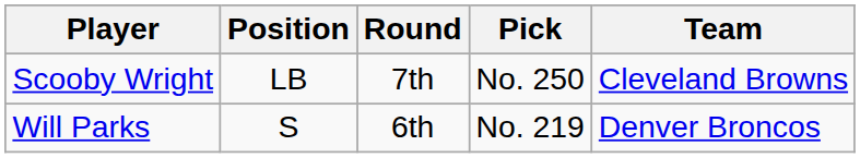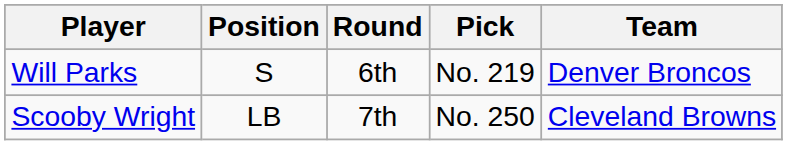 <table class="wikitable sortable">
 <tr>
 <th>Player</th>
 <th>Position</th>
 <th>Round</th>
 <th>Pick</th>
 <th>Team</th>
 </tr>
 <tr>
+<td><a href='#'>Will Parks</a></td>
+<td align=center =>S</td>
+<td align=center =>6th</td>
+<td align=center =>No. 219</td>
+<td><a href='#'>Denver Broncos</a></td>
+</tr>
+<tr>
 <td><a href='#'>Scooby Wright</a></td>
 <td align=center>LB</td>
 <td align=center>7th</td>
 <td align=center>No. 250</td>
 <td><a href='#'>Cleveland Browns</a></td>
 </tr>
-<tr>
-<td><a href='#'>Will Parks</a></td>
-<td align=center =>S</td>
-<td align=center =>6th</td>
-<td align=center =>No. 219</td>
-<td><a href='#'>Denver Broncos</a></td>
-</tr>
 </table>
